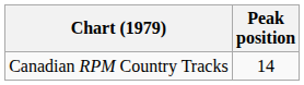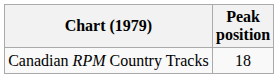 <table class="wikitable sortable">
 <tr>
 <th align="left">Chart (1979)</th>
 <th align="center">Peak<br>position</th>
 </tr>
 <tr>
 </tr>
 <tr>
 <td align="left">Canadian <em>RPM</em> Country Tracks</td>
-<td align="center">14</td>
+<td align="center">18</td>
 </tr>
 </table>
